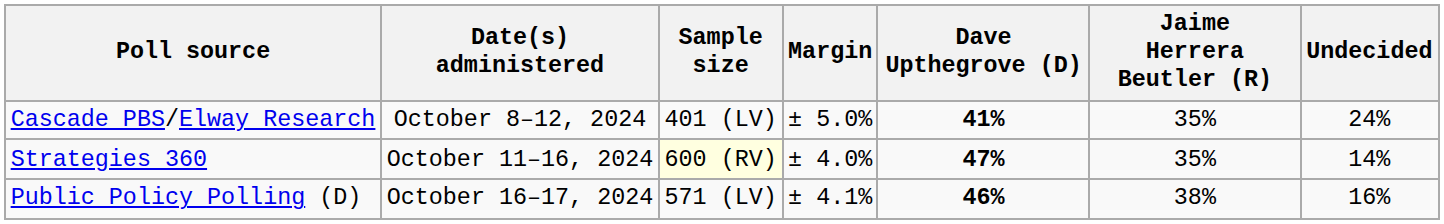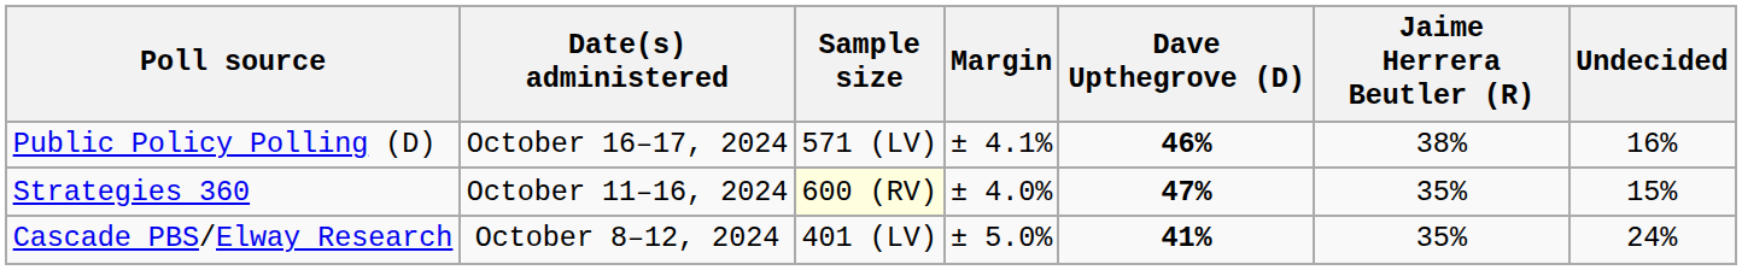 <table class="wikitable" style="font-size:90%;text-align:center;">
 <tr>
 <th>Poll source</th>
 <th>Date(s)<br>administered</th>
 <th>Sample<br>size</th>
 <th>Margin<br></th>
 <th style="width:100px;">Dave<br>Upthegrove (D)</th>
 <th style="width:100px;">Jaime<br>Herrera Beutler (R)</th>
 <th>Undecided</th>
 </tr>
 <tr>
+<td style="text-align:left;"><a href='#'>Public Policy Polling</a> (D)</td>
+<td>October 16–17, 2024</td>
+<td>571 (LV)</td>
+<td>± 4.1%</td>
+<td><strong>46%</strong></td>
+<td>38%</td>
+<td>16%</td>
+</tr>
+<tr>
+<td style="text-align:left;"><a href='#'>Strategies 360</a></td>
+<td>October 11–16, 2024</td>
+<td style="background: lightyellow;">600 (RV)</td>
+<td>± 4.0%</td>
+<td><strong>47%</strong></td>
+<td>35%</td>
+<td>15%</td>
+</tr>
+<tr>
 <td style="text-align:left;"><a href='#'>Cascade PBS</a>/<a href='#'>Elway Research</a></td>
 <td>October 8–12, 2024</td>
 <td>401 (LV)</td>
 <td>± 5.0%</td>
 <td><strong>41%</strong></td>
 <td>35%</td>
 <td>24%</td>
 </tr>
-<tr>
-<td style="text-align:left;"><a href='#'>Strategies 360</a></td>
-<td>October 11–16, 2024</td>
-<td style="background: lightyellow;">600 (RV)</td>
-<td>± 4.0%</td>
-<td><strong>47%</strong></td>
-<td>35%</td>
-<td>14%</td>
-</tr>
-<tr>
-<td style="text-align:left;"><a href='#'>Public Policy Polling</a> (D)</td>
-<td>October 16–17, 2024</td>
-<td>571 (LV)</td>
-<td>± 4.1%</td>
-<td><strong>46%</strong></td>
-<td>38%</td>
-<td>16%</td>
-</tr>
 </table>
